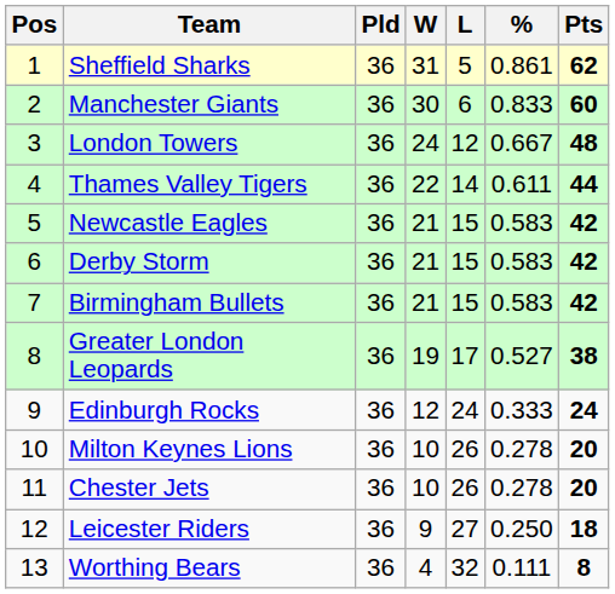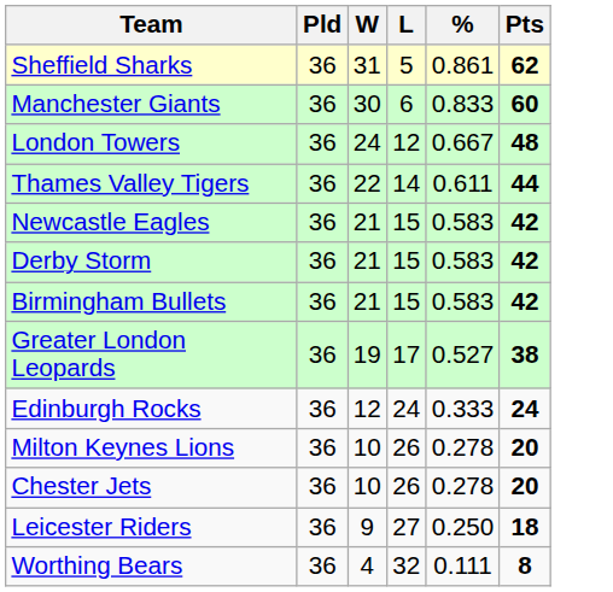 <table class="wikitable" style="text-align: center;">
 <tr>
-<th>Pos</th>
 <th scope="col" style="width: 180px;">Team</th>
 <th>Pld</th>
 <th>W</th>
 <th>L</th>
 <th>%</th>
 <th>Pts</th>
 </tr>
 <tr style="background: #ffffcc;">
-<td>1</td>
 <td style="text-align:left;"><a href='#'>Sheffield Sharks</a></td>
 <td>36</td>
 <td>31</td>
 <td>5</td>
 <td>0.861</td>
 <td><strong>62</strong></td>
 </tr>
 <tr style="background: #ccffcc;">
-<td>2</td>
 <td style="text-align:left;"><a href='#'>Manchester Giants</a></td>
 <td>36</td>
 <td>30</td>
 <td>6</td>
 <td>0.833</td>
 <td><strong>60</strong></td>
 </tr>
 <tr style="background: #ccffcc;">
-<td>3</td>
 <td style="text-align:left;"><a href='#'>London Towers</a></td>
 <td>36</td>
 <td>24</td>
 <td>12</td>
 <td>0.667</td>
 <td><strong>48</strong></td>
 </tr>
 <tr style="background: #ccffcc;">
-<td>4</td>
 <td style="text-align:left;"><a href='#'>Thames Valley Tigers</a></td>
 <td>36</td>
 <td>22</td>
 <td>14</td>
 <td>0.611</td>
 <td><strong>44</strong></td>
 </tr>
 <tr style="background: #ccffcc;">
-<td>5</td>
 <td style="text-align:left;"><a href='#'>Newcastle Eagles</a></td>
 <td>36</td>
 <td>21</td>
 <td>15</td>
 <td>0.583</td>
 <td><strong>42</strong></td>
 </tr>
 <tr style="background: #ccffcc;">
-<td>6</td>
 <td style="text-align:left;"><a href='#'>Derby Storm</a></td>
 <td>36</td>
 <td>21</td>
 <td>15</td>
 <td>0.583</td>
 <td><strong>42</strong></td>
 </tr>
 <tr style="background: #ccffcc;">
-<td>7</td>
 <td style="text-align:left;"><a href='#'>Birmingham Bullets</a></td>
 <td>36</td>
 <td>21</td>
 <td>15</td>
 <td>0.583</td>
 <td><strong>42</strong></td>
 </tr>
 <tr style="background: #ccffcc;">
-<td>8</td>
 <td style="text-align:left;"><a href='#'>Greater London Leopards</a></td>
 <td>36</td>
 <td>19</td>
 <td>17</td>
 <td>0.527</td>
 <td><strong>38</strong></td>
 </tr>
 <tr style="background: ;">
-<td>9</td>
 <td style="text-align:left;"><a href='#'>Edinburgh Rocks</a></td>
 <td>36</td>
 <td>12</td>
 <td>24</td>
 <td>0.333</td>
 <td><strong>24</strong></td>
 </tr>
 <tr style="background: ;">
-<td>10</td>
 <td style="text-align:left;"><a href='#'>Milton Keynes Lions</a></td>
 <td>36</td>
 <td>10</td>
 <td>26</td>
 <td>0.278</td>
 <td><strong>20</strong></td>
 </tr>
 <tr style="background: ;">
-<td>11</td>
 <td style="text-align:left;"><a href='#'>Chester Jets</a></td>
 <td>36</td>
 <td>10</td>
 <td>26</td>
 <td>0.278</td>
 <td><strong>20</strong></td>
 </tr>
 <tr style="background: ;">
-<td>12</td>
 <td style="text-align:left;"><a href='#'>Leicester Riders</a></td>
 <td>36</td>
 <td>9</td>
 <td>27</td>
 <td>0.250</td>
 <td><strong>18</strong></td>
 </tr>
 <tr style="background: ;">
-<td>13</td>
 <td style="text-align:left;"><a href='#'>Worthing Bears</a></td>
 <td>36</td>
 <td>4</td>
 <td>32</td>
 <td>0.111</td>
 <td><strong>8</strong></td>
 </tr>
 </table>
